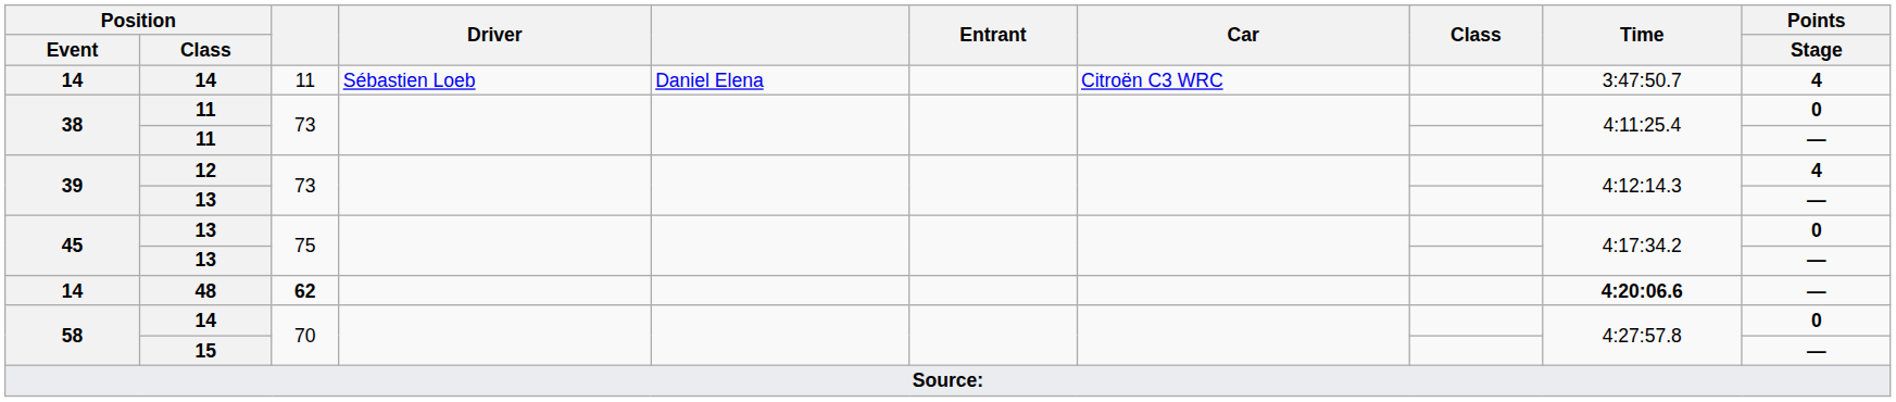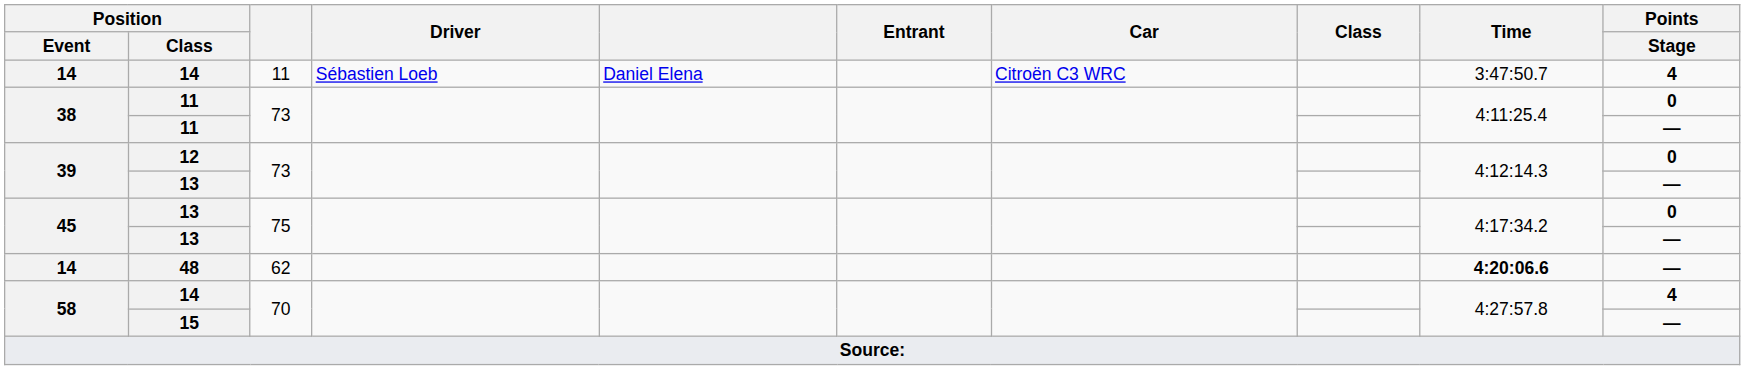 <table class="wikitable" width=85% style="font-size: 85%;">
 <tr>
 <th colspan="2">Position</th>
 <th rowspan="2"></th>
 <th rowspan="2">Driver</th>
 <th rowspan="2"></th>
 <th rowspan="2">Entrant</th>
 <th rowspan="2">Car</th>
 <th rowspan="2">Class</th>
 <th rowspan="2">Time</th>
 <th>Points</th>
 </tr>
 <tr>
 <th>Event</th>
 <th>Class</th>
 <th>Stage</th>
 </tr>
 <tr>
 <th>14</th>
 <th>14</th>
 <td align="center">11</td>
 <td> <a href='#'>Sébastien Loeb</a></td>
 <td> <a href='#'>Daniel Elena</a></td>
 <td></td>
 <td><a href='#'>Citroën C3 WRC</a></td>
 <td align="center"></td>
 <td align="center">3:47:50.7</td>
 <td align="center"><strong>4</strong></td>
 </tr>
 <tr>
 <th rowspan="2">38</th>
 <th>11</th>
 <td rowspan="2" align="center">73</td>
 <td rowspan="2"></td>
 <td rowspan="2"></td>
 <td rowspan="2"></td>
 <td rowspan="2"></td>
 <td align="center"></td>
 <td rowspan="2" align="center">4:11:25.4</td>
 <td align="center"><strong>0</strong></td>
 </tr>
 <tr>
 <th>11</th>
 <td align="center"></td>
 <td align="center"><strong>—</strong></td>
 </tr>
 <tr>
 <th rowspan="2">39</th>
 <th>12</th>
 <td rowspan="2" align="center">73</td>
 <td rowspan="2"></td>
 <td rowspan="2"></td>
 <td rowspan="2"></td>
 <td rowspan="2"></td>
 <td align="center"></td>
 <td rowspan="2" align="center">4:12:14.3</td>
-<td align="center"><strong>4</strong></td>
+<td align="center"><strong>0</strong></td>
 </tr>
 <tr>
 <th>13</th>
 <td align="center"></td>
 <td align="center"><strong>—</strong></td>
 </tr>
 <tr>
 <th rowspan="2">45</th>
 <th>13</th>
 <td rowspan="2" align="center">75</td>
 <td rowspan="2"></td>
 <td rowspan="2"></td>
 <td rowspan="2"></td>
 <td rowspan="2"></td>
 <td align="center"></td>
 <td rowspan="2" align="center">4:17:34.2</td>
 <td align="center"><strong>0</strong></td>
 </tr>
 <tr>
 <th>13</th>
 <td align="center"></td>
 <td align="center"><strong>—</strong></td>
 </tr>
 <tr>
 <th>14</th>
 <th>48</th>
-<td align="center"><strong>62</strong></td>
+<td align="center">62</td>
 <td></td>
 <td></td>
 <td></td>
 <td></td>
 <td align="center"></td>
 <td align="center"><strong>4:20:06.6</strong></td>
 <td align="center"><strong>—</strong></td>
 </tr>
 <tr>
 <th rowspan="2">58</th>
 <th>14</th>
 <td rowspan="2" align="center">70</td>
 <td rowspan="2"></td>
 <td rowspan="2"></td>
 <td rowspan="2"></td>
 <td rowspan="2"></td>
 <td align="center"></td>
 <td rowspan="2" align="center">4:27:57.8</td>
-<td align="center"><strong>0</strong></td>
+<td align="center"><strong>4</strong></td>
 </tr>
 <tr>
 <th>15</th>
 <td align="center"></td>
 <td align="center"><strong>—</strong></td>
 </tr>
 <tr>
 <td style="background-color:#EAECF0; text-align:center" colspan="11"><strong>Source:</strong></td>
 </tr>
 </table>
